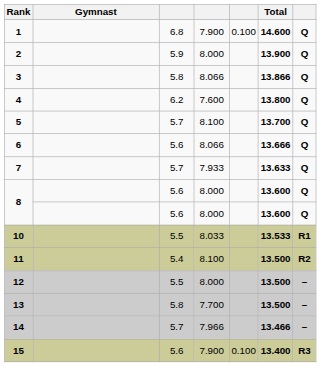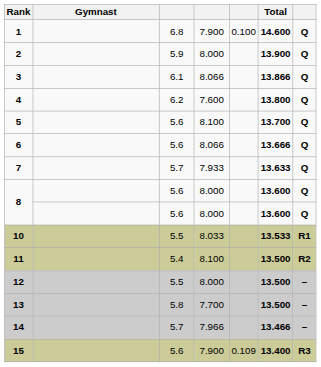 <table style="text-align:center;" class="wikitable sortable">
 <tr>
 <th scope="col" style="width:15px;">Rank</th>
 <th scope="col" style="width:200px;">Gymnast</th>
 <th scope="col" style="width:50px;"><small></small></th>
 <th scope="col" style="width:50px;"><small></small></th>
 <th scope="col" style="width:20px;"><small></small></th>
 <th scope="col" style="width:50px;">Total</th>
 <th scope="col" style="width:30px;"></th>
 </tr>
 <tr>
 <td scope="row" style="text-align:center"><strong>1</strong></td>
 <td style="height:30px; text-align:left;"></td>
 <td>6.8</td>
 <td>7.900</td>
 <td>0.100</td>
 <td><strong>14.600</strong></td>
 <td><strong>Q</strong></td>
 </tr>
 <tr>
 <td scope="row" style="text-align:center"><strong>2</strong></td>
 <td style="height:30px; text-align:left;"></td>
 <td>5.9</td>
 <td>8.000</td>
 <td></td>
 <td><strong>13.900</strong></td>
 <td><strong>Q</strong></td>
 </tr>
 <tr>
 <td scope="row" style="text-align:center"><strong>3</strong></td>
 <td style="height:30px; text-align:left;"></td>
-<td>5.8</td>
+<td>6.1</td>
 <td>8.066</td>
 <td></td>
 <td><strong>13.866</strong></td>
 <td><strong>Q</strong></td>
 </tr>
 <tr>
 <td scope="row" style="text-align:center"><strong>4</strong></td>
 <td style="height:30px; text-align:left;"></td>
 <td>6.2</td>
 <td>7.600</td>
 <td></td>
 <td><strong>13.800</strong></td>
 <td><strong>Q</strong></td>
 </tr>
 <tr>
 <td scope="row" style="text-align:center"><strong>5</strong></td>
 <td style="height:30px; text-align:left;"></td>
-<td>5.7</td>
+<td>5.6</td>
 <td>8.100</td>
 <td></td>
 <td><strong>13.700</strong></td>
 <td><strong>Q</strong></td>
 </tr>
 <tr>
 <td scope="row" style="text-align:center"><strong>6</strong></td>
 <td style="height:30px; text-align:left;"></td>
 <td>5.6</td>
 <td>8.066</td>
 <td></td>
 <td><strong>13.666</strong></td>
 <td><strong>Q</strong></td>
 </tr>
 <tr>
 <td scope="row" style="text-align:center"><strong>7</strong></td>
 <td style="height:30px; text-align:left;"></td>
 <td>5.7</td>
 <td>7.933</td>
 <td></td>
 <td><strong>13.633</strong></td>
 <td><strong>Q</strong></td>
 </tr>
 <tr>
 <td rowspan=2 scope="row" style="text-align:center"><strong>8</strong></td>
 <td style="height:30px; text-align:left;"></td>
 <td>5.6</td>
 <td>8.000</td>
 <td></td>
 <td><strong>13.600</strong></td>
 <td><strong>Q</strong></td>
 </tr>
 <tr>
 <td style="height:30px; text-align:left;"></td>
 <td>5.6</td>
 <td>8.000</td>
 <td></td>
 <td><strong>13.600</strong></td>
 <td><strong>Q</strong></td>
 </tr>
 <tr style="background:#cccc99;">
 <td scope="row" style="text-align:center"><strong>10</strong></td>
 <td style="height:30px; text-align:left;"></td>
 <td>5.5</td>
 <td>8.033</td>
 <td></td>
 <td><strong>13.533</strong></td>
 <td><strong>R1</strong></td>
 </tr>
 <tr style="background:#cccc99;">
 <td scope="row" style="text-align:center"><strong>11</strong></td>
 <td style="height:30px; text-align:left;"></td>
 <td>5.4</td>
 <td>8.100</td>
 <td></td>
 <td><strong>13.500</strong></td>
 <td><strong>R2</strong></td>
 </tr>
 <tr style="background:#cccccc;">
 <td scope="row" style="text-align:center"><strong>12</strong></td>
 <td style="height:30px; text-align:left;"></td>
 <td>5.5</td>
 <td>8.000</td>
 <td></td>
 <td><strong>13.500</strong></td>
 <td><strong>–</strong></td>
 </tr>
 <tr style="background:#cccccc;">
 <td scope="row" style="text-align:center"><strong>13</strong></td>
 <td style="height:30px; text-align:left;"></td>
 <td>5.8</td>
 <td>7.700</td>
 <td></td>
 <td><strong>13.500</strong></td>
 <td><strong>–</strong></td>
 </tr>
 <tr style="background:#cccccc;">
 <td scope="row" style="text-align:center"><strong>14</strong></td>
 <td style="height:30px; text-align:left;"></td>
 <td>5.7</td>
 <td>7.966</td>
 <td></td>
 <td><strong>13.466</strong></td>
 <td><strong>–</strong></td>
 </tr>
 <tr style="background:#cccc99;">
 <td scope="row" style="text-align:center"><strong>15</strong></td>
 <td style="height:30px; text-align:left;"></td>
 <td>5.6</td>
 <td>7.900</td>
-<td>0.100</td>
+<td>0.109</td>
 <td><strong>13.400</strong></td>
 <td><strong>R3</strong></td>
 </tr>
 </table>
